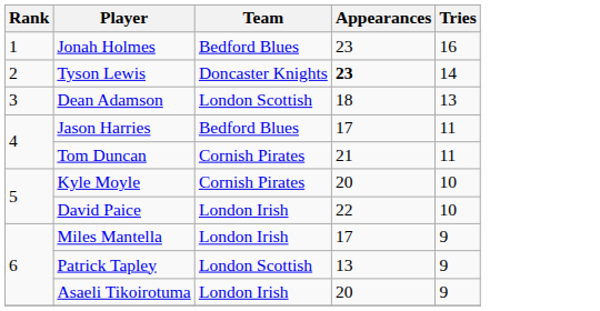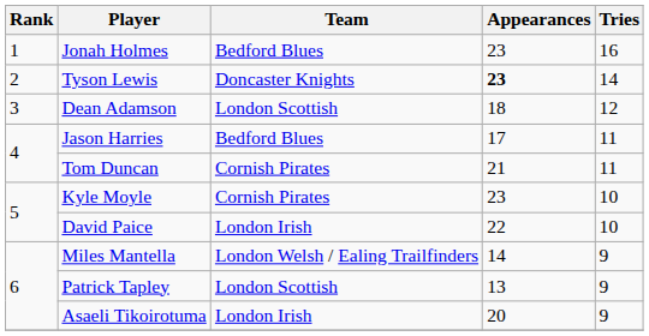 <table class="wikitable">
 <tr>
 <th>Rank</th>
 <th>Player</th>
 <th>Team</th>
 <th>Appearances</th>
 <th>Tries</th>
 </tr>
 <tr>
 <td>1</td>
 <td> <a href='#'>Jonah Holmes</a></td>
 <td><a href='#'>Bedford Blues</a></td>
 <td>23</td>
 <td>16 </td>
 </tr>
 <tr>
 <td>2</td>
 <td> <a href='#'>Tyson Lewis</a></td>
 <td><a href='#'>Doncaster Knights</a></td>
 <td><strong>23</strong></td>
 <td>14 </td>
 </tr>
 <tr>
 <td>3</td>
 <td> <a href='#'>Dean Adamson</a></td>
 <td><a href='#'>London Scottish</a></td>
 <td>18</td>
-<td>13</td>
+<td>12</td>
 </tr>
 <tr>
 <td rowspan="2">4</td>
 <td> <a href='#'>Jason Harries</a></td>
 <td><a href='#'>Bedford Blues</a></td>
 <td>17</td>
 <td>11</td>
 </tr>
 <tr>
 <td> <a href='#'>Tom Duncan</a></td>
 <td><a href='#'>Cornish Pirates</a></td>
 <td>21</td>
 <td>11</td>
 </tr>
 <tr>
 <td rowspan="2">5</td>
 <td> <a href='#'>Kyle Moyle</a></td>
 <td><a href='#'>Cornish Pirates</a></td>
-<td>20</td>
+<td>23</td>
 <td>10</td>
 </tr>
 <tr>
 <td> <a href='#'>David Paice</a></td>
 <td><a href='#'>London Irish</a></td>
 <td>22</td>
 <td>10 </td>
 </tr>
 <tr>
 <td rowspan="3">6</td>
 <td> <a href='#'>Miles Mantella</a></td>
-<td><a href='#'>London Irish</a></td>
-<td>17</td>
+<td><a href='#'>London Welsh</a> / <a href='#'>Ealing Trailfinders</a></td>
+<td>14</td>
 <td>9</td>
 </tr>
 <tr>
 <td> <a href='#'>Patrick Tapley</a></td>
 <td><a href='#'>London Scottish</a></td>
 <td>13</td>
 <td>9</td>
 </tr>
 <tr>
 <td> <a href='#'>Asaeli Tikoirotuma</a></td>
 <td><a href='#'>London Irish</a></td>
 <td>20</td>
 <td>9 </td>
 </tr>
 <tr>
 </tr>
 </table>
